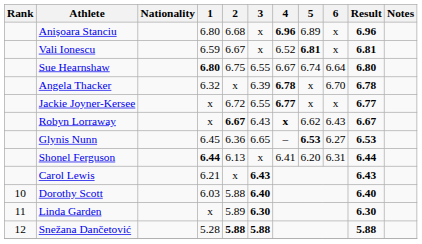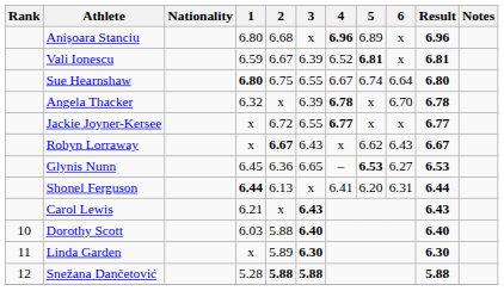 <table class="wikitable sortable" style="text-align:center">
 <tr>
 <th>Rank</th>
 <th>Athlete</th>
 <th>Nationality</th>
 <th>1</th>
 <th>2</th>
 <th>3</th>
 <th>4</th>
 <th>5</th>
 <th>6</th>
 <th>Result</th>
 <th>Notes</th>
 </tr>
 <tr>
 <td></td>
 <td align=left><a href='#'>Anișoara Stanciu</a></td>
 <td align="left"></td>
 <td>6.80</td>
 <td>6.68</td>
 <td>x</td>
 <td><strong>6.96</strong></td>
 <td>6.89</td>
 <td>x</td>
 <td><strong>6.96</strong></td>
 <td></td>
 </tr>
 <tr>
 <td></td>
 <td align=left><a href='#'>Vali Ionescu</a></td>
 <td align="left"></td>
 <td>6.59</td>
 <td>6.67</td>
-<td>x</td>
+<td>6.39</td>
 <td>6.52</td>
 <td><strong>6.81</strong></td>
 <td>x</td>
 <td><strong>6.81</strong></td>
 <td></td>
 </tr>
 <tr>
 <td></td>
 <td align=left><a href='#'>Sue Hearnshaw</a></td>
 <td align="left"></td>
 <td><strong>6.80</strong></td>
 <td>6.75</td>
 <td>6.55</td>
 <td>6.67</td>
 <td>6.74</td>
 <td>6.64</td>
 <td><strong>6.80</strong></td>
 <td></td>
 </tr>
 <tr>
 <td></td>
 <td align=left><a href='#'>Angela Thacker</a></td>
 <td align="left"></td>
 <td>6.32</td>
 <td>x</td>
 <td>6.39</td>
 <td><strong>6.78</strong></td>
 <td>x</td>
 <td>6.70</td>
 <td><strong>6.78</strong></td>
 <td></td>
 </tr>
 <tr>
 <td></td>
 <td align=left><a href='#'>Jackie Joyner-Kersee</a></td>
 <td align="left"></td>
 <td>x</td>
 <td>6.72</td>
 <td>6.55</td>
 <td><strong>6.77</strong></td>
 <td>x</td>
 <td>x</td>
 <td><strong>6.77</strong></td>
 <td></td>
 </tr>
 <tr>
 <td></td>
 <td align=left><a href='#'>Robyn Lorraway</a></td>
 <td align="left"></td>
 <td>x</td>
 <td><strong>6.67</strong></td>
 <td>6.43</td>
-<td><strong>x</strong></td>
+<td>x</td>
 <td>6.62</td>
 <td>6.43</td>
 <td><strong>6.67</strong></td>
 <td></td>
 </tr>
 <tr>
 <td></td>
 <td align=left><a href='#'>Glynis Nunn</a></td>
 <td align="left"></td>
 <td>6.45</td>
 <td>6.36</td>
 <td>6.65</td>
 <td>–</td>
 <td><strong>6.53</strong></td>
 <td>6.27</td>
 <td><strong>6.53</strong></td>
 <td></td>
 </tr>
 <tr>
 <td></td>
 <td align=left><a href='#'>Shonel Ferguson</a></td>
 <td align="left"></td>
 <td><strong>6.44</strong></td>
 <td>6.13</td>
 <td>x</td>
 <td>6.41</td>
 <td>6.20</td>
 <td>6.31</td>
 <td><strong>6.44</strong></td>
 <td></td>
 </tr>
 <tr>
 <td></td>
 <td align=left><a href='#'>Carol Lewis</a></td>
 <td align="left"></td>
 <td>6.21</td>
 <td>x</td>
 <td><strong>6.43</strong></td>
 <td colspan=3></td>
 <td><strong>6.43</strong></td>
 <td></td>
 </tr>
 <tr>
 <td>10</td>
 <td align=left><a href='#'>Dorothy Scott</a></td>
 <td align="left"></td>
 <td>6.03</td>
 <td>5.88</td>
 <td><strong>6.40</strong></td>
 <td colspan=3></td>
 <td><strong>6.40</strong></td>
 <td></td>
 </tr>
 <tr>
 <td>11</td>
 <td align=left><a href='#'>Linda Garden</a></td>
 <td align="left"></td>
 <td>x</td>
 <td>5.89</td>
 <td><strong>6.30</strong></td>
 <td colspan=3></td>
 <td><strong>6.30</strong></td>
 <td></td>
 </tr>
 <tr>
 <td>12</td>
 <td align=left><a href='#'>Snežana Dančetović</a></td>
 <td align="left"></td>
 <td>5.28</td>
 <td><strong>5.88</strong></td>
 <td><strong>5.88</strong></td>
 <td colspan=3></td>
 <td><strong>5.88</strong></td>
 <td></td>
 </tr>
 <tr>
 </tr>
 </table>
